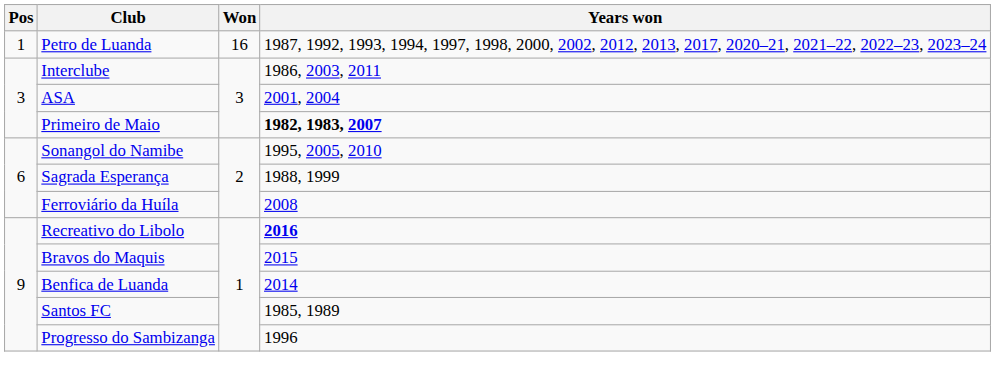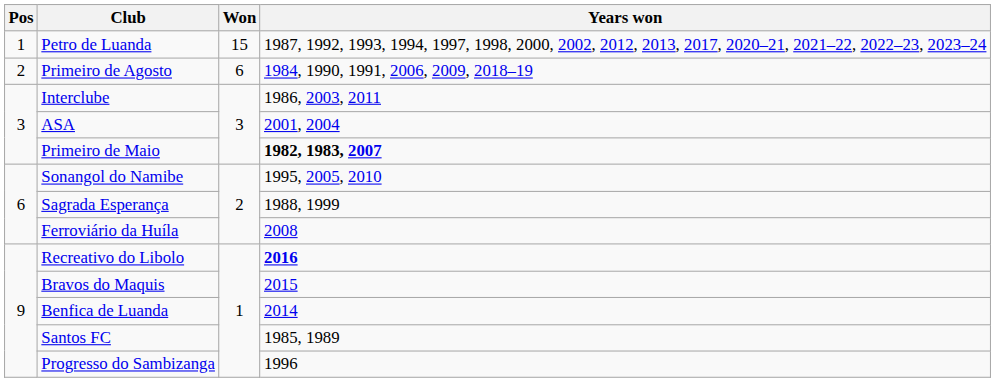 <table class="wikitable">
 <tr>
 <th>Pos</th>
 <th>Club</th>
 <th>Won</th>
 <th>Years won</th>
 </tr>
 <tr>
 <td align=center>1</td>
 <td><a href='#'>Petro de Luanda</a></td>
-<td align=center>16</td>
+<td align=center>15</td>
 <td>1987, 1992, 1993, 1994, 1997, 1998, 2000, <a href='#'>2002</a>, <a href='#'>2012</a>, <a href='#'>2013</a>, <a href='#'>2017</a>, <a href='#'>2020–21</a>, <a href='#'>2021–22</a>, <a href='#'>2022–23</a>, <a href='#'>2023–24</a></td>
+</tr>
+<tr>
+<td align=center>2</td>
+<td><a href='#'>Primeiro de Agosto</a></td>
+<td align=center>6</td>
+<td><a href='#'>1984</a>, 1990, 1991, <a href='#'>2006</a>, <a href='#'>2009</a>, <a href='#'>2018–19</a></td>
 </tr>
 <tr>
 <td align=center rowspan="3">3</td>
 <td><a href='#'>Interclube</a></td>
 <td align=center rowspan="3">3</td>
 <td>1986, <a href='#'>2003</a>, <a href='#'>2011</a></td>
 </tr>
 <tr>
 <td><a href='#'>ASA</a></td>
 <td><a href='#'>2001</a>, <a href='#'>2004</a></td>
 </tr>
 <tr>
 <td><a href='#'>Primeiro de Maio</a></td>
 <td><strong>1982, 1983, <a href='#'>2007</a></strong></td>
 </tr>
 <tr>
 <td align=center rowspan="3">6</td>
 <td><a href='#'>Sonangol do Namibe</a></td>
 <td align=center rowspan="3">2</td>
 <td>1995, <a href='#'>2005</a>, <a href='#'>2010</a></td>
 </tr>
 <tr>
 <td><a href='#'>Sagrada Esperança</a></td>
 <td>1988, 1999</td>
 </tr>
 <tr>
 <td><a href='#'>Ferroviário da Huíla</a></td>
 <td><a href='#'>2008</a></td>
 </tr>
 <tr>
 <td align=center rowspan="5">9</td>
 <td><a href='#'>Recreativo do Libolo</a></td>
 <td align=center rowspan="5">1</td>
 <td><strong><a href='#'>2016</a></strong></td>
 </tr>
 <tr>
 <td><a href='#'>Bravos do Maquis</a></td>
 <td><a href='#'>2015</a></td>
 </tr>
 <tr>
 <td><a href='#'>Benfica de Luanda</a></td>
 <td><a href='#'>2014</a></td>
 </tr>
 <tr>
 <td><a href='#'>Santos FC</a></td>
 <td>1985, 1989</td>
 </tr>
 <tr>
 <td><a href='#'>Progresso do Sambizanga</a></td>
 <td>1996</td>
 </tr>
 </table>
